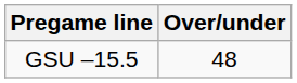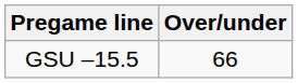 <table class="wikitable">
 <tr align="center">
 <th style=>Pregame line</th>
 <th style=>Over/under</th>
 </tr>
 <tr align="center">
 <td>GSU –15.5</td>
-<td>48</td>
+<td>66</td>
 </tr>
 </table>
